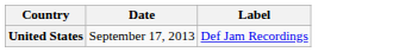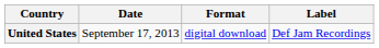 <table class="wikitable plainrowheaders">
 <tr>
 <th scope="col">Country</th>
 <th scope="col">Date</th>
+<th scope="col">Format</th>
 <th scope="col">Label</th>
 </tr>
 <tr>
 <th scope="row">United States</th>
 <td>September 17, 2013</td>
+<td><a href='#'>digital download</a></td>
 <td><a href='#'>Def Jam Recordings</a></td>
 </tr>
 </table>
